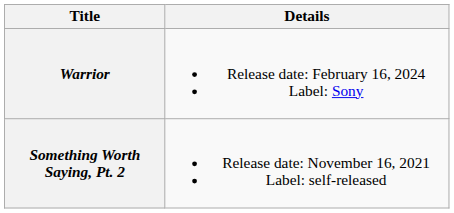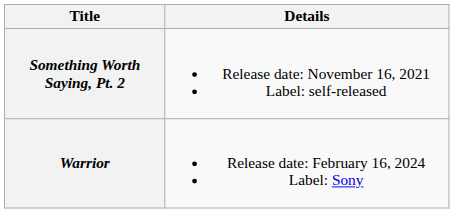 <table class="wikitable plainrowheaders" style="text-align:center;">
 <tr>
 <th style="width:10em;">Title</th>
 <th style="width:18em;">Details</th>
 </tr>
 <tr>
+<th scope="row"><em>Something Worth Saying, Pt. 2</em></th>
+<td><br><ul><li>Release date: November 16, 2021</li><li>Label: self-released</li></ul></td>
+</tr>
+<tr>
 <th scope="row"><em>Warrior</em></th>
 <td><br><ul><li>Release date: February 16, 2024</li><li>Label: <a href='#'>Sony</a></li></ul></td>
 </tr>
-<tr>
-<th scope="row"><em>Something Worth Saying, Pt. 2</em></th>
-<td><br><ul><li>Release date: November 16, 2021</li><li>Label: self-released</li></ul></td>
-</tr>
 </table>
